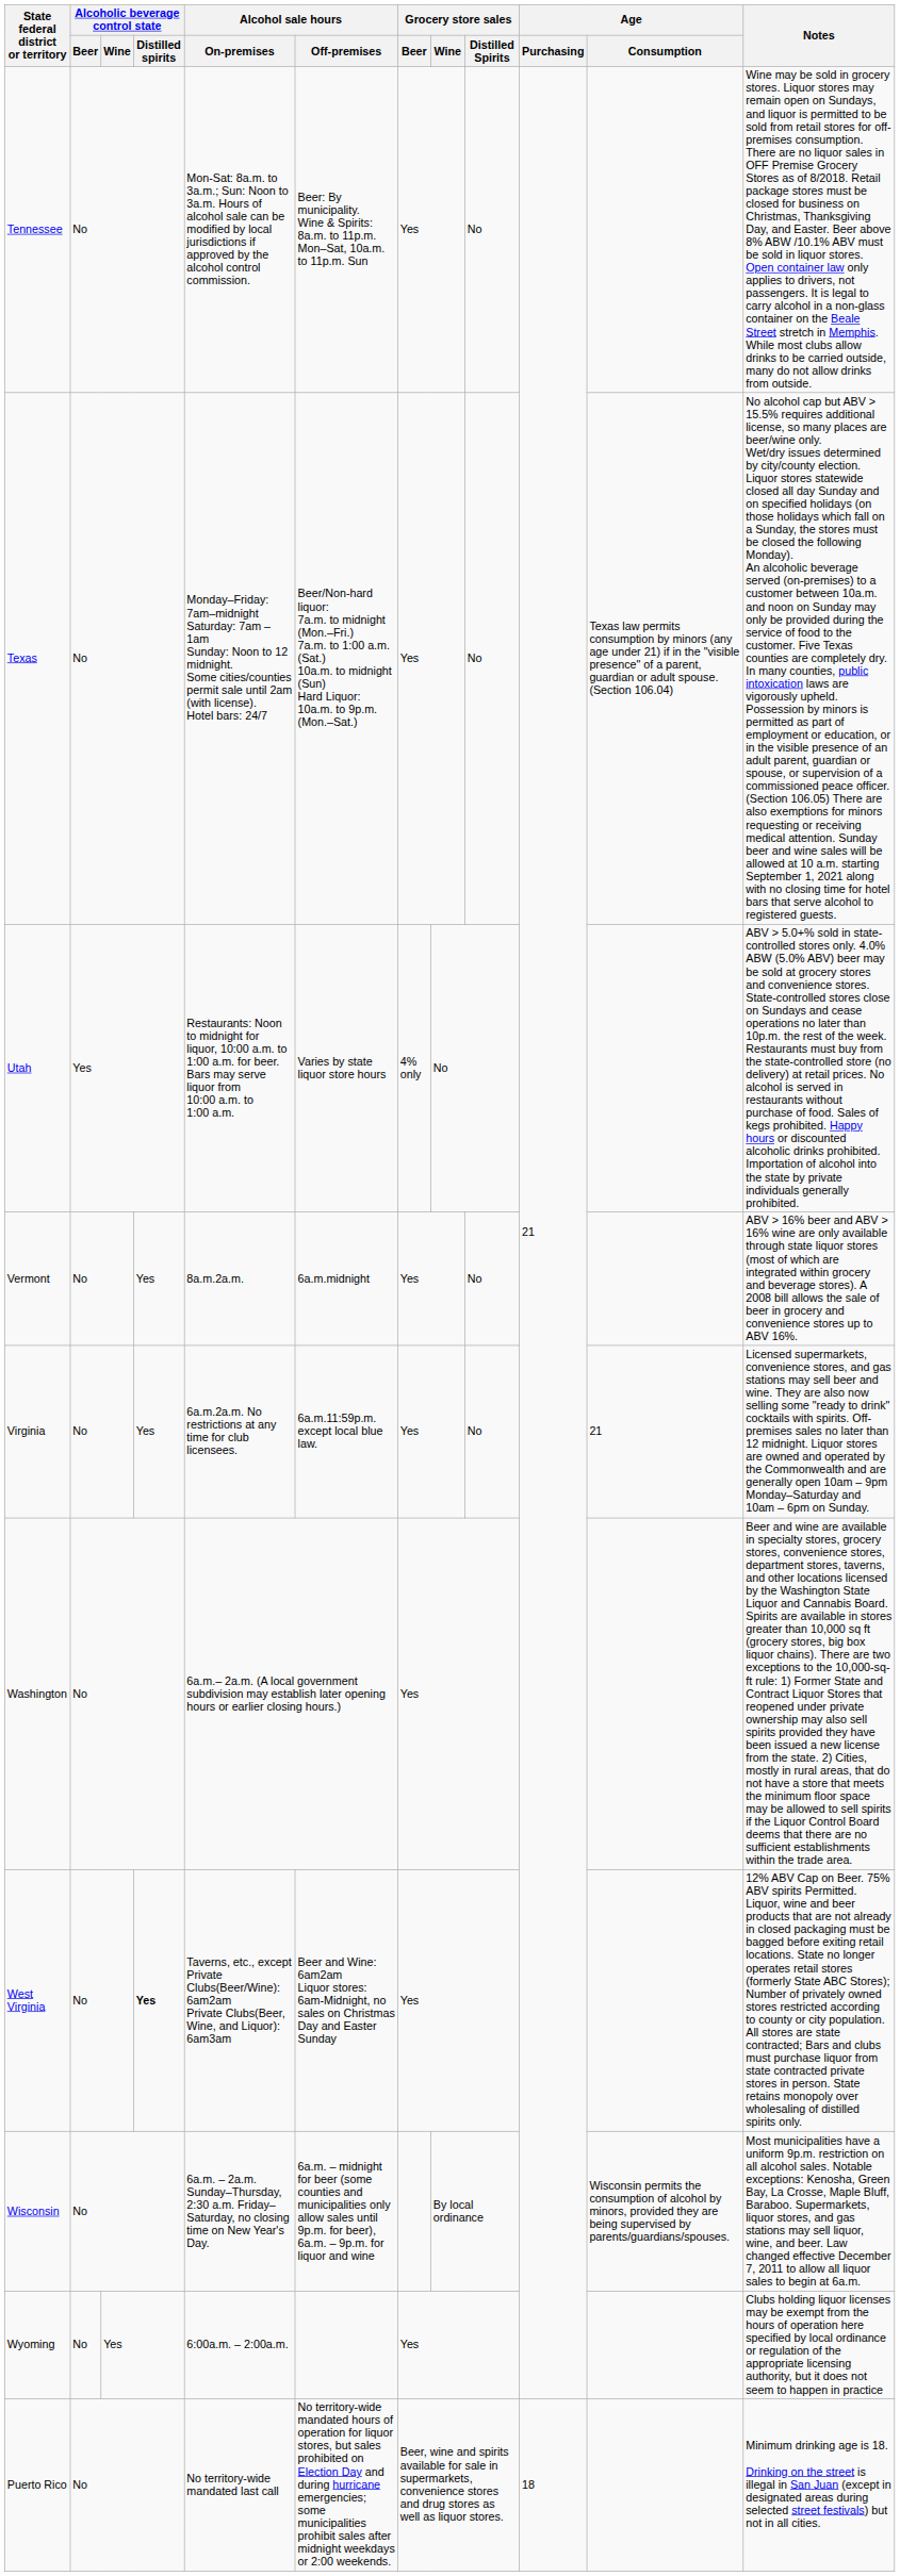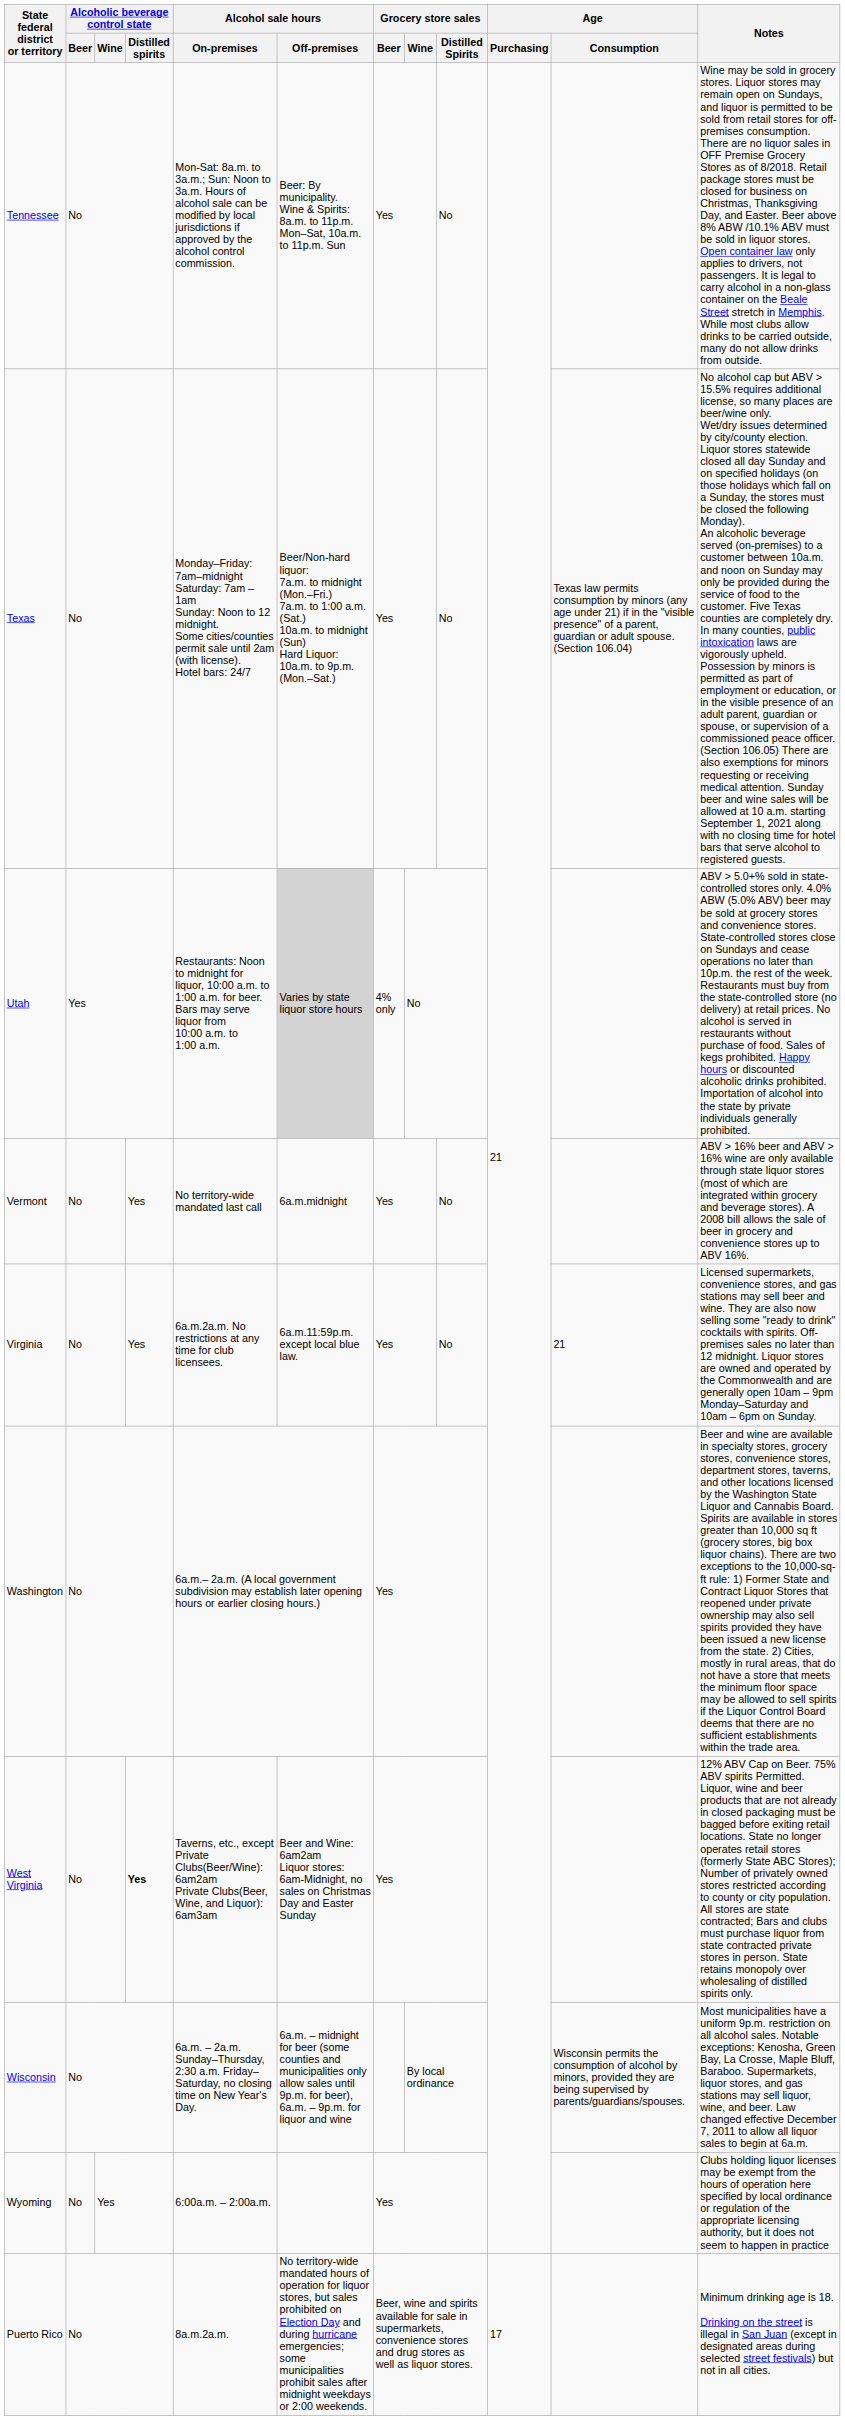 <table class="wikitable sortable sticky-header-multi sort-under">
 <tr>
 <th rowspan="2">State<br>federal district<br> or territory</th>
 <th colspan="3"><a href='#'>Alcoholic beverage control state</a></th>
 <th colspan="2">Alcohol sale hours</th>
 <th colspan="3">Grocery store sales</th>
 <th colspan="2">Age</th>
 <th rowspan="2" class="unsortable">Notes</th>
 </tr>
 <tr>
 <th>Beer</th>
 <th>Wine</th>
 <th>Distilled spirits</th>
 <th>On-premises</th>
 <th>Off-premises</th>
 <th>Beer</th>
 <th>Wine</th>
 <th>Distilled Spirits</th>
 <th>Purchasing</th>
 <th>Consumption</th>
 </tr>
 <tr>
 <td><a href='#'>Tennessee</a></td>
 <td colspan="3">No</td>
 <td>Mon-Sat: 8a.m. to 3a.m.; Sun: Noon to 3a.m. Hours of alcohol sale can be modified by local jurisdictions if approved by the alcohol control commission.</td>
 <td>Beer: By municipality.<br>Wine & Spirits: 8a.m. to 11p.m. Mon–Sat, 10a.m. to 11p.m. Sun</td>
 <td colspan="2">Yes</td>
 <td>No</td>
 <td rowspan=9>21</td>
 <td></td>
 <td>Wine may be sold in grocery stores.  Liquor stores may remain open on Sundays, and liquor is permitted to be sold from retail stores for off-premises consumption. There are no liquor sales in OFF Premise Grocery Stores as of 8/2018. Retail package stores must be closed for business on Christmas, Thanksgiving Day, and Easter. Beer above 8% ABW /10.1% ABV must be sold in liquor stores. <a href='#'>Open container law</a> only applies to drivers, not passengers. It is legal to carry alcohol in a non-glass container on the <a href='#'>Beale Street</a> stretch in <a href='#'>Memphis</a>. While most clubs allow drinks to be carried outside, many do not allow drinks from outside.</td>
 </tr>
 <tr>
 <td><a href='#'>Texas</a></td>
 <td colspan="3">No</td>
 <td>Monday–Friday: 7am–midnight<br>Saturday: 7am – 1am<br>Sunday: Noon to 12 midnight.<br>Some cities/counties permit sale until 2am (with license). <br>Hotel bars: 24/7</td>
 <td>Beer/Non-hard liquor:<br> 7a.m. to midnight (Mon.–Fri.)<br>7a.m. to 1:00 a.m. (Sat.)<br>10a.m. to midnight (Sun)<br>Hard Liquor:<br>10a.m. to 9p.m. (Mon.–Sat.)</td>
 <td colspan="2">Yes</td>
 <td>No</td>
 <td>Texas law permits consumption by minors (any age under 21) if in the "visible presence" of a parent, guardian or adult spouse. (Section 106.04)</td>
 <td>No alcohol cap but ABV > 15.5% requires additional license, so many places are beer/wine only.<br>Wet/dry issues determined by city/county election.<br>Liquor stores statewide closed all day Sunday and on specified holidays (on those holidays which fall on a Sunday, the stores must be closed the following Monday).<br>An alcoholic beverage served (on-premises) to a customer between 10a.m. and noon on Sunday may only be provided during the service of food to the customer. Five Texas counties are completely dry. In many counties, <a href='#'>public intoxication</a> laws are vigorously upheld. Possession by minors is permitted as part of employment or education, or in the visible presence of an adult parent, guardian or spouse, or supervision of a commissioned peace officer. (Section 106.05) There are also exemptions for minors requesting or receiving medical attention. Sunday beer and wine sales will be allowed at 10 a.m. starting September 1, 2021 along with no closing time for hotel bars that serve alcohol to registered guests.</td>
 </tr>
 <tr>
 <td><a href='#'>Utah</a></td>
 <td colspan="3">Yes</td>
 <td>Restaurants: Noon to midnight for liquor, 10:00 a.m. to 1:00 a.m. for beer. Bars may serve liquor from 10:00 a.m. to 1:00 a.m.</td>
-<td>Varies by state liquor store hours</td>
+<td style="background: lightgrey;">Varies by state liquor store hours</td>
 <td>4% only</td>
 <td colspan="2">No</td>
 <td></td>
 <td>ABV > 5.0+% sold in state-controlled stores only. 4.0% ABW (5.0% ABV) beer may be sold at grocery stores and convenience stores. State-controlled stores close on Sundays and cease operations no later than 10p.m. the rest of the week. Restaurants must buy from the state-controlled store (no delivery) at retail prices. No alcohol is served in restaurants without purchase of food. Sales of kegs prohibited. <a href='#'>Happy hours</a> or discounted alcoholic drinks prohibited. Importation of alcohol into the state by private individuals generally prohibited.</td>
 </tr>
 <tr>
 <td>Vermont</td>
 <td colspan="2">No</td>
 <td>Yes</td>
-<td>8a.m.2a.m.</td>
+<td>No territory-wide mandated last call</td>
 <td>6a.m.midnight</td>
 <td colspan="2">Yes</td>
 <td>No</td>
 <td></td>
 <td>ABV > 16% beer and ABV > 16% wine are only available through state liquor stores (most of which are integrated within grocery and beverage stores). A 2008 bill allows the sale of beer in grocery and convenience stores up to ABV 16%.</td>
 </tr>
 <tr>
 <td>Virginia</td>
 <td colspan="2">No</td>
 <td>Yes</td>
 <td>6a.m.2a.m. No restrictions at any time for club licensees.</td>
 <td>6a.m.11:59p.m. except local blue law.</td>
 <td colspan="2">Yes</td>
 <td>No</td>
 <td>21</td>
 <td>Licensed supermarkets, convenience stores, and gas stations may sell beer and wine. They are also now selling some "ready to drink" cocktails with spirits. Off-premises sales no later than 12 midnight. Liquor stores are owned and operated by the Commonwealth and are generally open 10am – 9pm Monday–Saturday and 10am – 6pm on Sunday.</td>
 </tr>
 <tr>
 <td>Washington</td>
 <td colspan="3">No</td>
 <td colspan="2">6a.m.– 2a.m. (A local government subdivision may establish later opening hours or earlier closing hours.)</td>
 <td colspan="3">Yes</td>
 <td></td>
 <td>Beer and wine are available in specialty stores, grocery stores, convenience stores, department stores, taverns, and other locations licensed by the Washington State Liquor and Cannabis Board. Spirits are available in stores greater than 10,000 sq ft (grocery stores, big box liquor chains). There are two exceptions to the 10,000-sq-ft rule: 1) Former State and Contract Liquor Stores that reopened under private ownership may also sell spirits provided they have been issued a new license from the state. 2) Cities, mostly in rural areas, that do not have a store that meets the minimum floor space may be allowed to sell spirits if the Liquor Control Board deems that there are no sufficient establishments within the trade area.</td>
 </tr>
 <tr>
 <td><a href='#'>West Virginia</a></td>
 <td colspan="2">No</td>
 <td><strong>Yes</strong></td>
 <td>Taverns, etc., except Private Clubs(Beer/Wine): 6am2am<br>Private Clubs(Beer, Wine, and Liquor): 6am3am </td>
 <td>Beer and Wine: 6am2am<br>Liquor stores: 6am-Midnight, no sales on Christmas Day and Easter Sunday</td>
 <td colspan="3">Yes</td>
 <td></td>
 <td>12% ABV Cap on Beer.  75% ABV spirits Permitted.  Liquor, wine and beer products that are not already in closed packaging must be bagged before exiting retail locations.  State no longer operates retail stores (formerly State ABC Stores); Number of privately owned stores restricted according to county or city population. All stores are state contracted; Bars and clubs must purchase liquor from state contracted private stores in person. State retains monopoly over wholesaling of distilled spirits only.</td>
 </tr>
 <tr>
 <td><a href='#'>Wisconsin</a></td>
 <td colspan="3">No</td>
 <td>6a.m. – 2a.m. Sunday–Thursday, 2:30 a.m. Friday–Saturday, no closing time on New Year's Day.</td>
 <td>6a.m. – midnight for beer (some counties and municipalities only allow sales until 9p.m. for beer), 6a.m. – 9p.m. for liquor and wine</td>
 <td></td>
 <td colspan="2">By local ordinance</td>
 <td>Wisconsin permits the consumption of alcohol by minors, provided they are being supervised by parents/guardians/spouses.</td>
 <td>Most municipalities have a uniform 9p.m. restriction on all alcohol sales. Notable exceptions: Kenosha, Green Bay, La Crosse, Maple Bluff, Baraboo. Supermarkets, liquor stores, and gas stations may sell liquor, wine, and beer. Law changed effective December 7, 2011 to allow all liquor sales to begin at 6a.m.</td>
 </tr>
 <tr>
 <td>Wyoming</td>
 <td>No</td>
 <td colspan="2">Yes</td>
 <td>6:00a.m. – 2:00a.m.</td>
 <td></td>
 <td colspan="3">Yes</td>
 <td></td>
 <td>Clubs holding liquor licenses may be exempt from the hours of operation here specified by local ordinance or regulation of the appropriate licensing authority, but it does not seem to happen in practice</td>
 </tr>
 <tr>
 <td>Puerto Rico</td>
 <td colspan="3">No</td>
-<td>No territory-wide mandated last call</td>
+<td>8a.m.2a.m.</td>
 <td>No territory-wide mandated hours of operation for liquor stores, but sales prohibited on <a href='#'>Election Day</a> and during <a href='#'>hurricane</a> emergencies; some municipalities prohibit sales after midnight weekdays or 2:00 weekends.</td>
 <td colspan="3">Beer, wine and spirits available for sale in supermarkets, convenience stores and drug stores as well as liquor stores.</td>
-<td>18</td>
+<td>17</td>
 <td></td>
 <td>Minimum drinking age is 18.<br><br><a href='#'>Drinking on the street</a> is illegal in <a href='#'>San Juan</a> (except in designated areas during selected <a href='#'>street festivals</a>) but not in all cities.</td>
 </tr>
 </table>
